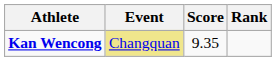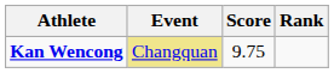 <table class="wikitable" style="text-align:center; font-size:90%">
 <tr>
 <th>Athlete</th>
 <th>Event</th>
 <th>Score</th>
 <th>Rank</th>
 </tr>
 <tr>
 <td align="left"><strong><a href='#'>Kan Wencong</a></strong></td>
 <td align="left" style="background: khaki;"><a href='#'>Changquan</a></td>
-<td>9.35</td>
+<td>9.75</td>
 <td align=center></td>
 </tr>
 </table>
